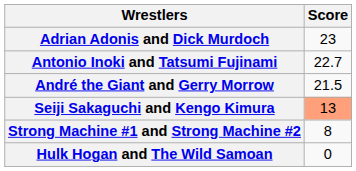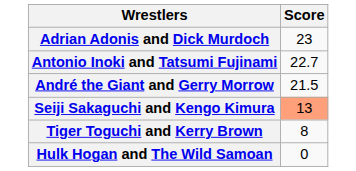 <table class="wikitable" style="margin: 1em auto 1em auto;text-align:center">
 <tr>
 <th>Wrestlers</th>
 <th>Score</th>
 </tr>
 <tr>
 <th><a href='#'>Adrian Adonis</a> and <a href='#'>Dick Murdoch</a></th>
 <td>23</td>
 </tr>
 <tr>
 <th><a href='#'>Antonio Inoki</a> and <a href='#'>Tatsumi Fujinami</a></th>
 <td>22.7</td>
 </tr>
 <tr>
 <th><a href='#'>André the Giant</a> and <a href='#'>Gerry Morrow</a></th>
 <td>21.5</td>
 </tr>
 <tr>
 <th><a href='#'>Seiji Sakaguchi</a> and <a href='#'>Kengo Kimura</a></th>
 <td style="background: lightsalmon;">13</td>
 </tr>
 <tr>
-<th><a href='#'>Strong Machine #1</a> and <a href='#'>Strong Machine #2</a></th>
+<th><a href='#'>Tiger Toguchi</a> and <a href='#'>Kerry Brown</a></th>
 <td>8</td>
 </tr>
 <tr>
 <th><a href='#'>Hulk Hogan</a> and <a href='#'>The Wild Samoan</a></th>
 <td>0</td>
 </tr>
 </table>
